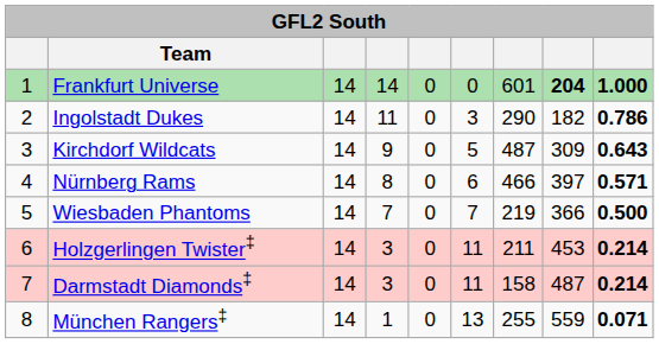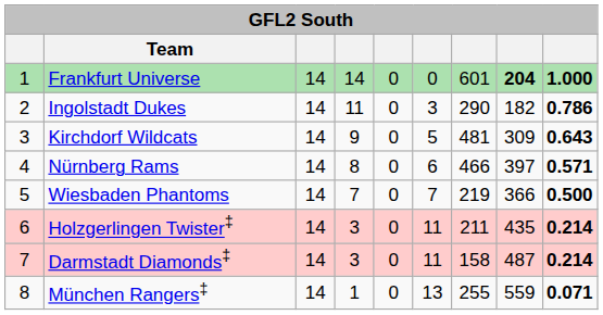 <table class="wikitable" style="font-size: 95%;">
 <tr>
 <th colspan="10" style="background:silver">GFL2 South</th>
 </tr>
 <tr>
 <th width="25"></th>
 <th style="width:200px;">Team</th>
 <th width="25"></th>
 <th width="25"></th>
 <th width="25"></th>
 <th width="25"></th>
 <th width="30"></th>
 <th width="30"></th>
 <th width="30"></th>
 </tr>
 <tr style="background:#ace1af" align=center>
 <td>1</td>
 <td align=left><a href='#'>Frankfurt Universe</a></td>
 <td>14</td>
 <td>14</td>
 <td>0</td>
 <td>0</td>
 <td>601</td>
 <td><strong>204</strong></td>
 <td><strong>1.000</strong></td>
 </tr>
 <tr align=center>
 <td>2</td>
 <td align=left><a href='#'>Ingolstadt Dukes</a></td>
 <td>14</td>
 <td>11</td>
 <td>0</td>
 <td>3</td>
 <td>290</td>
 <td>182</td>
 <td><strong>0.786</strong></td>
 </tr>
 <tr align=center>
 <td>3</td>
 <td align=left><a href='#'>Kirchdorf Wildcats</a></td>
 <td>14</td>
 <td>9</td>
 <td>0</td>
 <td>5</td>
-<td>487</td>
+<td>481</td>
 <td>309</td>
 <td><strong>0.643</strong></td>
 </tr>
 <tr align=center>
 <td>4</td>
 <td align=left><a href='#'>Nürnberg Rams</a></td>
 <td>14</td>
 <td>8</td>
 <td>0</td>
 <td>6</td>
 <td>466</td>
 <td>397</td>
 <td><strong>0.571</strong></td>
 </tr>
 <tr align=center>
 <td>5</td>
 <td align=left><a href='#'>Wiesbaden Phantoms</a></td>
 <td>14</td>
 <td>7</td>
 <td>0</td>
 <td>7</td>
 <td>219</td>
 <td>366</td>
 <td><strong>0.500</strong></td>
 </tr>
 <tr style="background:#ffcccc" align=center>
 <td>6</td>
 <td align=left><a href='#'>Holzgerlingen Twister</a><sup>‡</sup></td>
 <td>14</td>
 <td>3</td>
 <td>0</td>
 <td>11</td>
 <td>211</td>
-<td>453</td>
+<td>435</td>
 <td><strong>0.214</strong></td>
 </tr>
 <tr style="background:#ffcccc" align=center>
 <td>7</td>
 <td align=left><a href='#'>Darmstadt Diamonds</a><sup>‡</sup></td>
 <td>14</td>
 <td>3</td>
 <td>0</td>
 <td>11</td>
 <td>158</td>
 <td>487</td>
 <td><strong>0.214</strong></td>
 </tr>
 <tr align=center>
 <td>8</td>
 <td align=left><a href='#'>München Rangers</a><sup>‡</sup></td>
 <td>14</td>
 <td>1</td>
 <td>0</td>
 <td>13</td>
 <td>255</td>
 <td>559</td>
 <td><strong>0.071</strong></td>
 </tr>
 </table>
